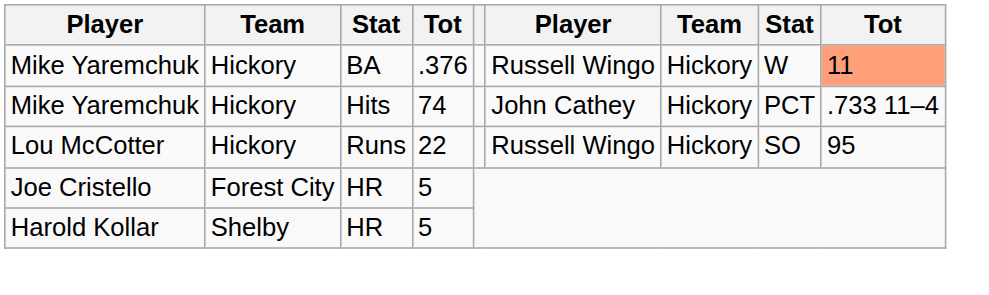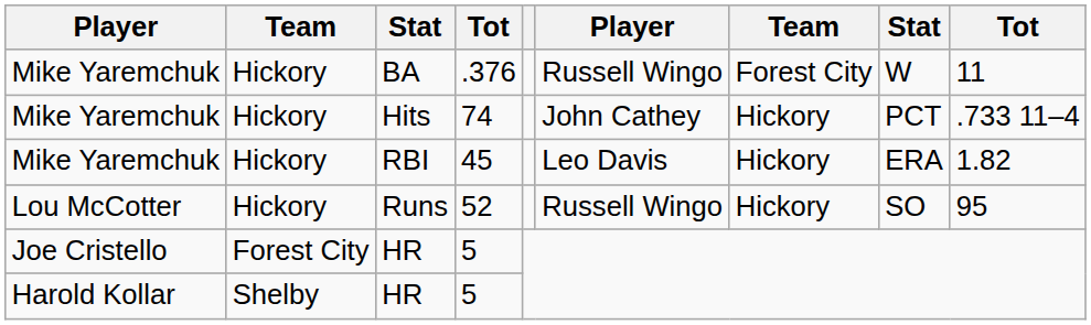 <table class="wikitable">
 <tr>
 <th>Player</th>
 <th>Team</th>
 <th>Stat</th>
 <th>Tot</th>
 <th></th>
 <th>Player</th>
 <th>Team</th>
 <th>Stat</th>
 <th>Tot</th>
 </tr>
 <tr>
 <td>Mike Yaremchuk</td>
 <td>Hickory</td>
 <td>BA</td>
 <td>.376</td>
 <td></td>
 <td>Russell Wingo</td>
-<td>Hickory</td>
+<td>Forest City</td>
 <td>W</td>
-<td style="background: lightsalmon;">11</td>
+<td>11</td>
 </tr>
 <tr>
 <td>Mike Yaremchuk</td>
 <td>Hickory</td>
 <td>Hits</td>
 <td>74</td>
 <td></td>
 <td>John Cathey</td>
 <td>Hickory</td>
 <td>PCT</td>
 <td>.733 11–4</td>
 </tr>
 <tr>
+<td>Mike Yaremchuk</td>
+<td>Hickory</td>
+<td>RBI</td>
+<td>45</td>
+<td></td>
+<td>Leo Davis</td>
+<td>Hickory</td>
+<td>ERA</td>
+<td>1.82</td>
+</tr>
+<tr>
 <td>Lou McCotter</td>
 <td>Hickory</td>
 <td>Runs</td>
-<td>22</td>
+<td>52</td>
 <td></td>
 <td>Russell Wingo</td>
 <td>Hickory</td>
 <td>SO</td>
 <td>95</td>
 </tr>
 <tr>
 <td>Joe Cristello</td>
 <td>Forest City</td>
 <td>HR</td>
 <td>5</td>
 </tr>
 <tr>
 <td>Harold Kollar</td>
 <td>Shelby</td>
 <td>HR</td>
 <td>5</td>
 </tr>
 </table>
